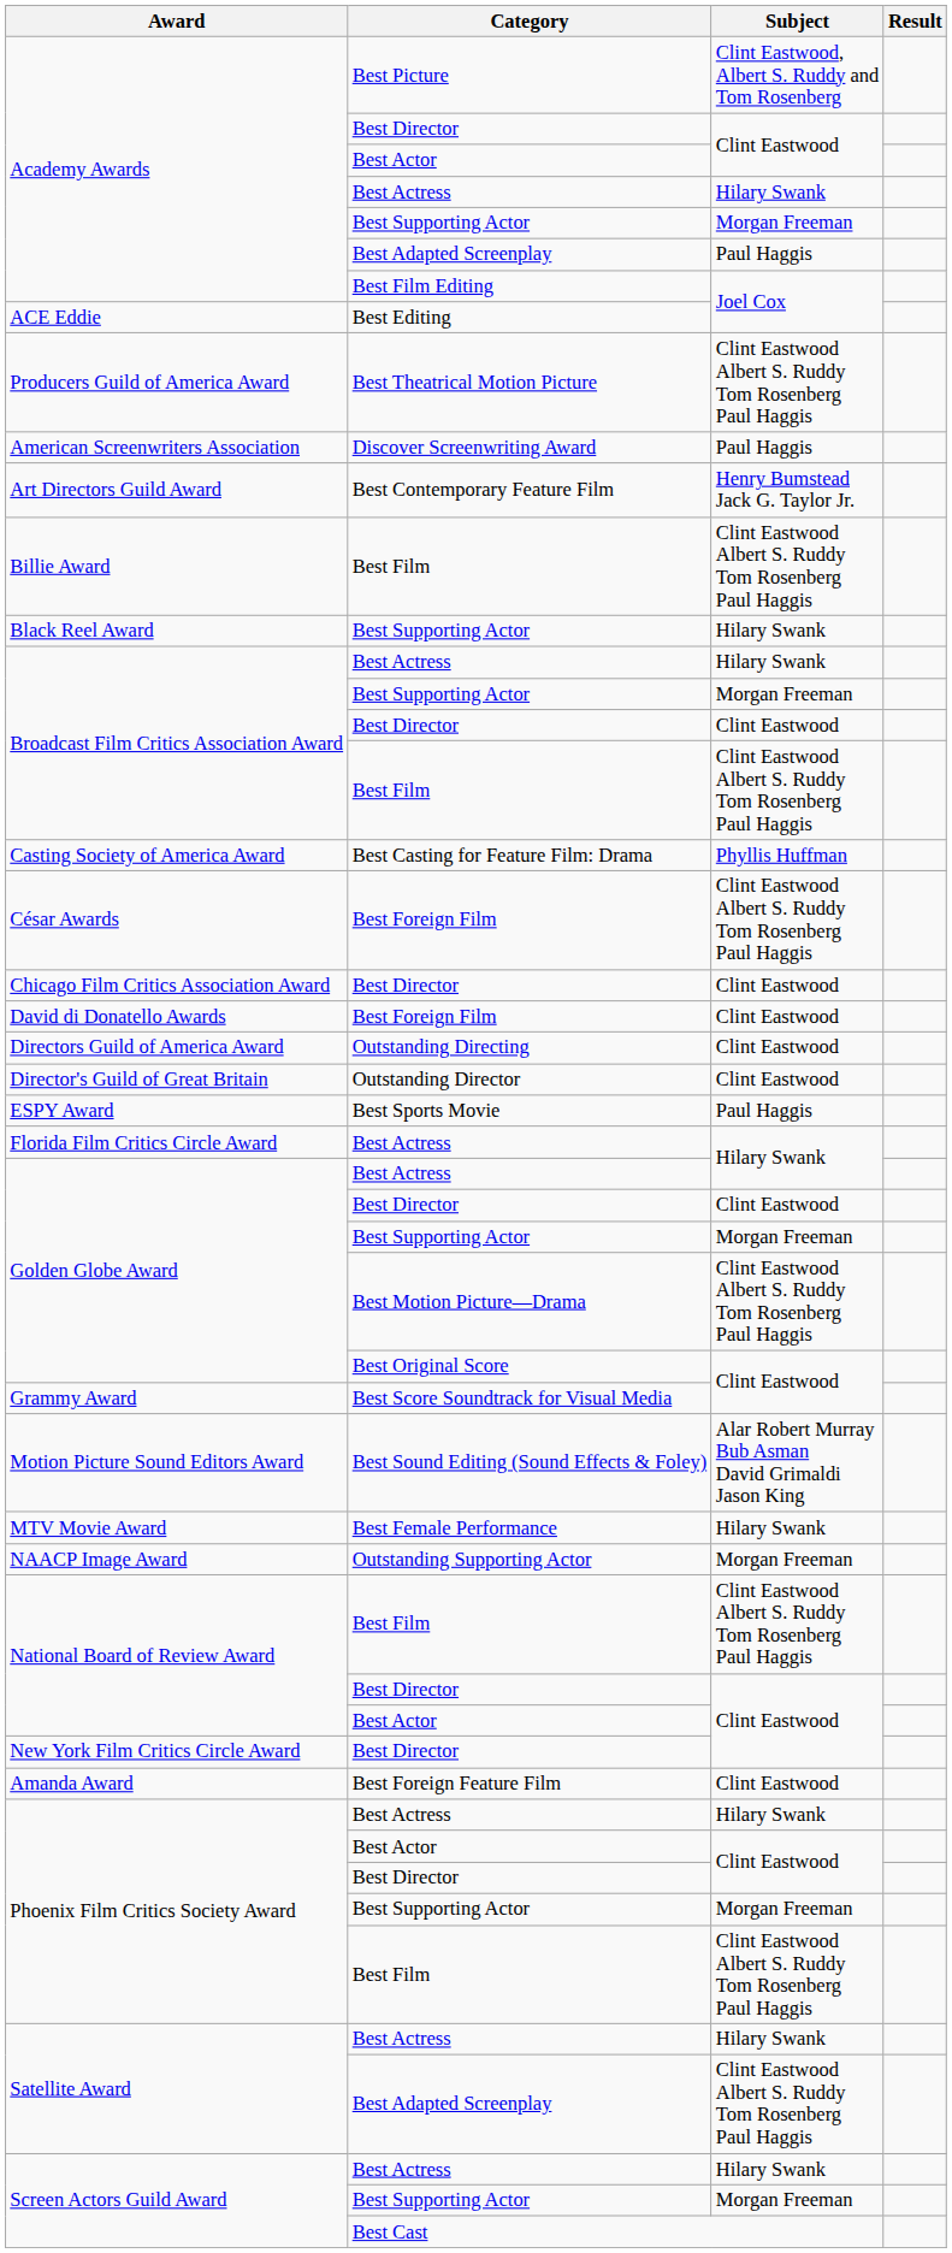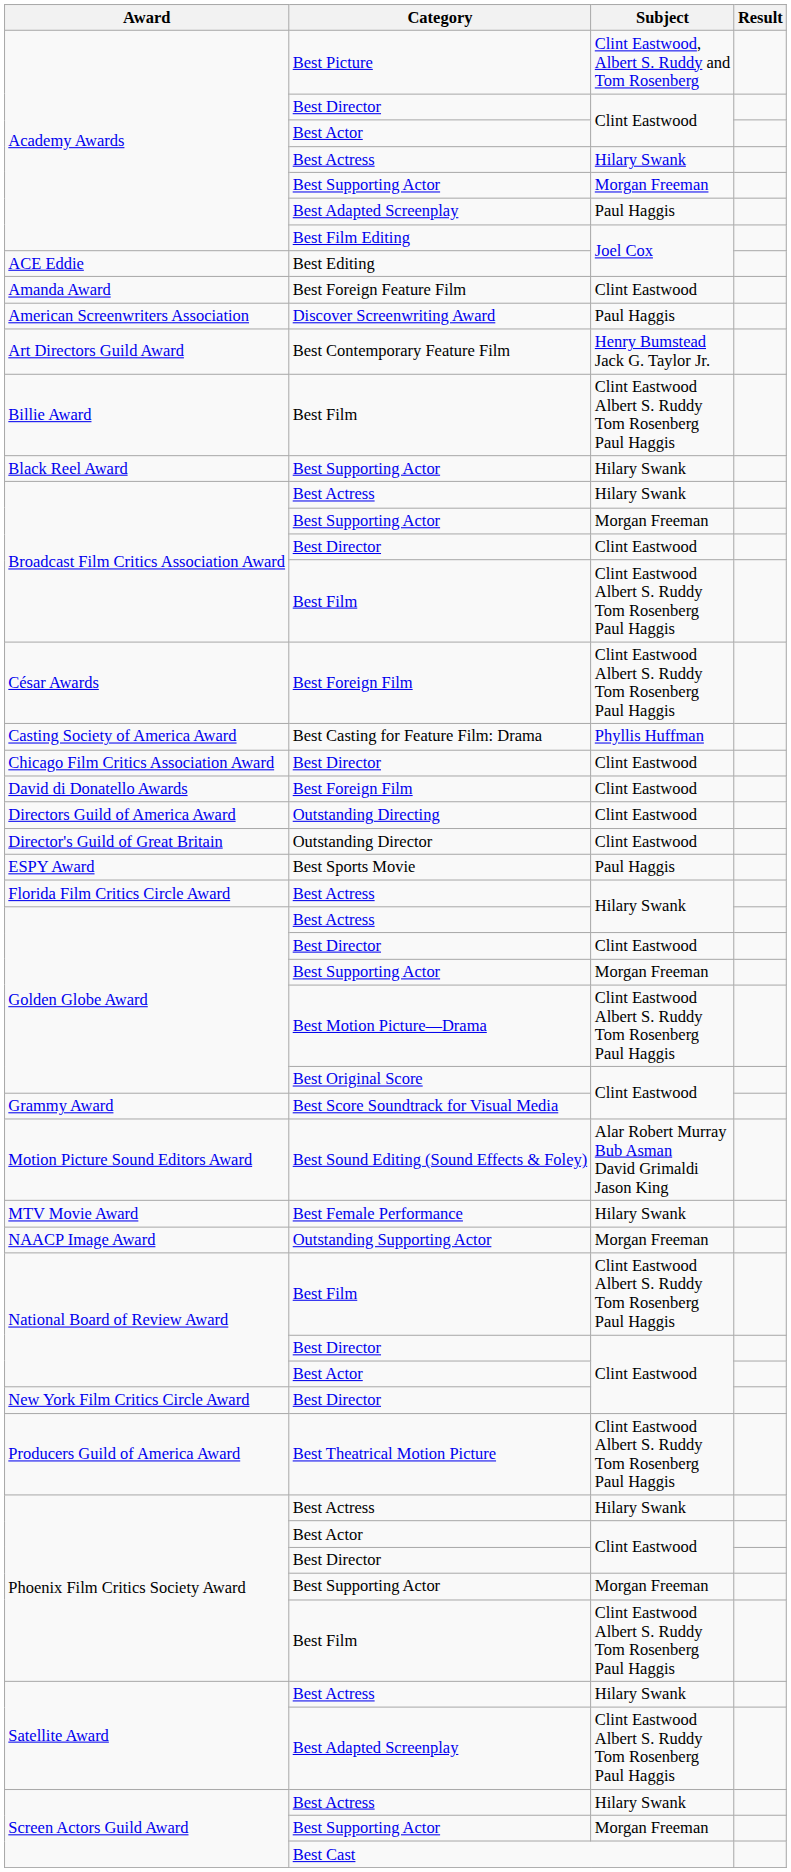 <table class="wikitable">
 <tr>
 <th>Award</th>
 <th>Category</th>
 <th>Subject</th>
 <th>Result</th>
 </tr>
 <tr>
 <td rowspan=7><a href='#'>Academy Awards</a></td>
 <td><a href='#'>Best Picture</a></td>
 <td><a href='#'>Clint Eastwood</a>, <br><a href='#'>Albert S. Ruddy</a> and  <br><a href='#'>Tom Rosenberg</a></td>
 <td></td>
 </tr>
 <tr>
 <td><a href='#'>Best Director</a></td>
 <td rowspan=2>Clint Eastwood</td>
 <td></td>
 </tr>
 <tr>
 <td><a href='#'>Best Actor</a></td>
 <td></td>
 </tr>
 <tr>
 <td><a href='#'>Best Actress</a></td>
 <td><a href='#'>Hilary Swank</a></td>
 <td></td>
 </tr>
 <tr>
 <td><a href='#'>Best Supporting Actor</a></td>
 <td><a href='#'>Morgan Freeman</a></td>
 <td></td>
 </tr>
 <tr>
 <td><a href='#'>Best Adapted Screenplay</a></td>
 <td>Paul Haggis</td>
 <td></td>
 </tr>
 <tr>
 <td><a href='#'>Best Film Editing</a></td>
 <td rowspan=2><a href='#'>Joel Cox</a></td>
 <td></td>
 </tr>
 <tr>
 <td><a href='#'>ACE Eddie</a></td>
 <td>Best Editing</td>
 <td></td>
 </tr>
 <tr>
-<td><a href='#'>Producers Guild of America Award</a></td>
-<td><a href='#'>Best Theatrical Motion Picture</a></td>
-<td>Clint Eastwood <br>Albert S. Ruddy <br>Tom Rosenberg <br>Paul Haggis</td>
+<td><a href='#'>Amanda Award</a></td>
+<td>Best Foreign Feature Film</td>
+<td>Clint Eastwood</td>
 <td></td>
 </tr>
 <tr>
 <td><a href='#'>American Screenwriters Association</a></td>
 <td><a href='#'>Discover Screenwriting Award</a></td>
 <td>Paul Haggis</td>
 <td></td>
 </tr>
 <tr>
 <td><a href='#'>Art Directors Guild Award</a></td>
 <td>Best Contemporary Feature Film</td>
 <td><a href='#'>Henry Bumstead</a> <br>Jack G. Taylor Jr.</td>
 <td></td>
 </tr>
 <tr>
 <td><a href='#'>Billie Award</a></td>
 <td>Best Film</td>
 <td>Clint Eastwood <br>Albert S. Ruddy <br>Tom Rosenberg <br>Paul Haggis</td>
 <td></td>
 </tr>
 <tr>
 <td><a href='#'>Black Reel Award</a></td>
 <td><a href='#'>Best Supporting Actor</a></td>
 <td>Hilary Swank</td>
 <td></td>
 </tr>
 <tr>
 <td rowspan=4><a href='#'>Broadcast Film Critics Association Award</a></td>
 <td><a href='#'>Best Actress</a></td>
 <td>Hilary Swank</td>
 <td></td>
 </tr>
 <tr>
 <td><a href='#'>Best Supporting Actor</a></td>
 <td>Morgan Freeman</td>
 <td></td>
 </tr>
 <tr>
 <td><a href='#'>Best Director</a></td>
 <td>Clint Eastwood</td>
 <td></td>
 </tr>
 <tr>
 <td><a href='#'>Best Film</a></td>
 <td>Clint Eastwood <br>Albert S. Ruddy <br>Tom Rosenberg <br>Paul Haggis</td>
 <td></td>
 </tr>
 <tr>
+<td><a href='#'>César Awards</a></td>
+<td><a href='#'>Best Foreign Film</a></td>
+<td>Clint Eastwood <br>Albert S. Ruddy <br>Tom Rosenberg <br>Paul Haggis</td>
+<td></td>
+</tr>
+<tr>
 <td><a href='#'>Casting Society of America Award</a></td>
 <td>Best Casting for Feature Film: Drama</td>
 <td><a href='#'>Phyllis Huffman</a></td>
-<td></td>
-</tr>
-<tr>
-<td><a href='#'>César Awards</a></td>
-<td><a href='#'>Best Foreign Film</a></td>
-<td>Clint Eastwood <br>Albert S. Ruddy <br>Tom Rosenberg <br>Paul Haggis</td>
 <td></td>
 </tr>
 <tr>
 <td><a href='#'>Chicago Film Critics Association Award</a></td>
 <td><a href='#'>Best Director</a></td>
 <td>Clint Eastwood</td>
 <td></td>
 </tr>
 <tr>
 <td><a href='#'>David di Donatello Awards</a></td>
 <td><a href='#'>Best Foreign Film</a></td>
 <td>Clint Eastwood</td>
 <td></td>
 </tr>
 <tr>
 <td><a href='#'>Directors Guild of America Award</a></td>
 <td><a href='#'>Outstanding Directing</a></td>
 <td>Clint Eastwood</td>
 <td></td>
 </tr>
 <tr>
 <td><a href='#'>Director's Guild of Great Britain</a></td>
 <td>Outstanding Director</td>
 <td>Clint Eastwood</td>
 <td></td>
 </tr>
 <tr>
 <td><a href='#'>ESPY Award</a></td>
 <td>Best Sports Movie</td>
 <td>Paul Haggis</td>
 <td></td>
 </tr>
 <tr>
 <td><a href='#'>Florida Film Critics Circle Award</a></td>
 <td><a href='#'>Best Actress</a></td>
 <td rowspan=2>Hilary Swank</td>
 <td></td>
 </tr>
 <tr>
 <td rowspan=5><a href='#'>Golden Globe Award</a></td>
 <td><a href='#'>Best Actress</a></td>
 <td></td>
 </tr>
 <tr>
 <td><a href='#'>Best Director</a></td>
 <td>Clint Eastwood</td>
 <td></td>
 </tr>
 <tr>
 <td><a href='#'>Best Supporting Actor</a></td>
 <td>Morgan Freeman</td>
 <td></td>
 </tr>
 <tr>
 <td><a href='#'>Best Motion Picture—Drama</a></td>
 <td>Clint Eastwood <br>Albert S. Ruddy <br>Tom Rosenberg <br>Paul Haggis</td>
 <td></td>
 </tr>
 <tr>
 <td><a href='#'>Best Original Score</a></td>
 <td rowspan=2>Clint Eastwood</td>
 <td></td>
 </tr>
 <tr>
 <td><a href='#'>Grammy Award</a></td>
 <td><a href='#'>Best Score Soundtrack for Visual Media</a></td>
 <td></td>
 </tr>
 <tr>
 <td><a href='#'>Motion Picture Sound Editors Award</a></td>
 <td><a href='#'>Best Sound Editing (Sound Effects & Foley)</a></td>
 <td>Alar Robert Murray <br><a href='#'>Bub Asman</a> <br>David Grimaldi <br>Jason King</td>
 <td></td>
 </tr>
 <tr>
 <td><a href='#'>MTV Movie Award</a></td>
 <td><a href='#'>Best Female Performance</a></td>
 <td>Hilary Swank</td>
 <td></td>
 </tr>
 <tr>
 <td><a href='#'>NAACP Image Award</a></td>
 <td><a href='#'>Outstanding Supporting Actor</a></td>
 <td>Morgan Freeman</td>
 <td></td>
 </tr>
 <tr>
 <td rowspan=3><a href='#'>National Board of Review Award</a></td>
 <td><a href='#'>Best Film</a></td>
 <td>Clint Eastwood <br>Albert S. Ruddy <br>Tom Rosenberg <br>Paul Haggis</td>
 <td></td>
 </tr>
 <tr>
 <td><a href='#'>Best Director</a></td>
 <td rowspan=3>Clint Eastwood</td>
 <td></td>
 </tr>
 <tr>
 <td><a href='#'>Best Actor</a></td>
 <td></td>
 </tr>
 <tr>
 <td><a href='#'>New York Film Critics Circle Award</a></td>
 <td><a href='#'>Best Director</a></td>
 <td></td>
 </tr>
 <tr>
-<td><a href='#'>Amanda Award</a></td>
-<td>Best Foreign Feature Film</td>
-<td>Clint Eastwood</td>
+<td><a href='#'>Producers Guild of America Award</a></td>
+<td><a href='#'>Best Theatrical Motion Picture</a></td>
+<td>Clint Eastwood <br>Albert S. Ruddy <br>Tom Rosenberg <br>Paul Haggis</td>
 <td></td>
 </tr>
 <tr>
 <td rowspan=5>Phoenix Film Critics Society Award</td>
 <td>Best Actress</td>
 <td>Hilary Swank</td>
 <td></td>
 </tr>
 <tr>
 <td>Best Actor</td>
 <td rowspan=2>Clint Eastwood</td>
 <td></td>
 </tr>
 <tr>
 <td>Best Director</td>
 <td></td>
 </tr>
 <tr>
 <td>Best Supporting Actor</td>
 <td>Morgan Freeman</td>
 <td></td>
 </tr>
 <tr>
 <td>Best Film</td>
 <td>Clint Eastwood <br>Albert S. Ruddy <br>Tom Rosenberg <br>Paul Haggis</td>
 <td></td>
 </tr>
 <tr>
 <td rowspan=2><a href='#'>Satellite Award</a></td>
 <td><a href='#'>Best Actress</a></td>
 <td>Hilary Swank</td>
 <td></td>
 </tr>
 <tr>
 <td><a href='#'>Best Adapted Screenplay</a></td>
 <td>Clint Eastwood <br>Albert S. Ruddy <br>Tom Rosenberg <br>Paul Haggis</td>
 <td></td>
 </tr>
 <tr>
 <td rowspan=3><a href='#'>Screen Actors Guild Award</a></td>
 <td><a href='#'>Best Actress</a></td>
 <td>Hilary Swank</td>
 <td></td>
 </tr>
 <tr>
 <td><a href='#'>Best Supporting Actor</a></td>
 <td>Morgan Freeman</td>
 <td></td>
 </tr>
 <tr>
 <td colspan=2><a href='#'>Best Cast</a></td>
 <td></td>
 </tr>
 <tr>
 </tr>
 </table>
